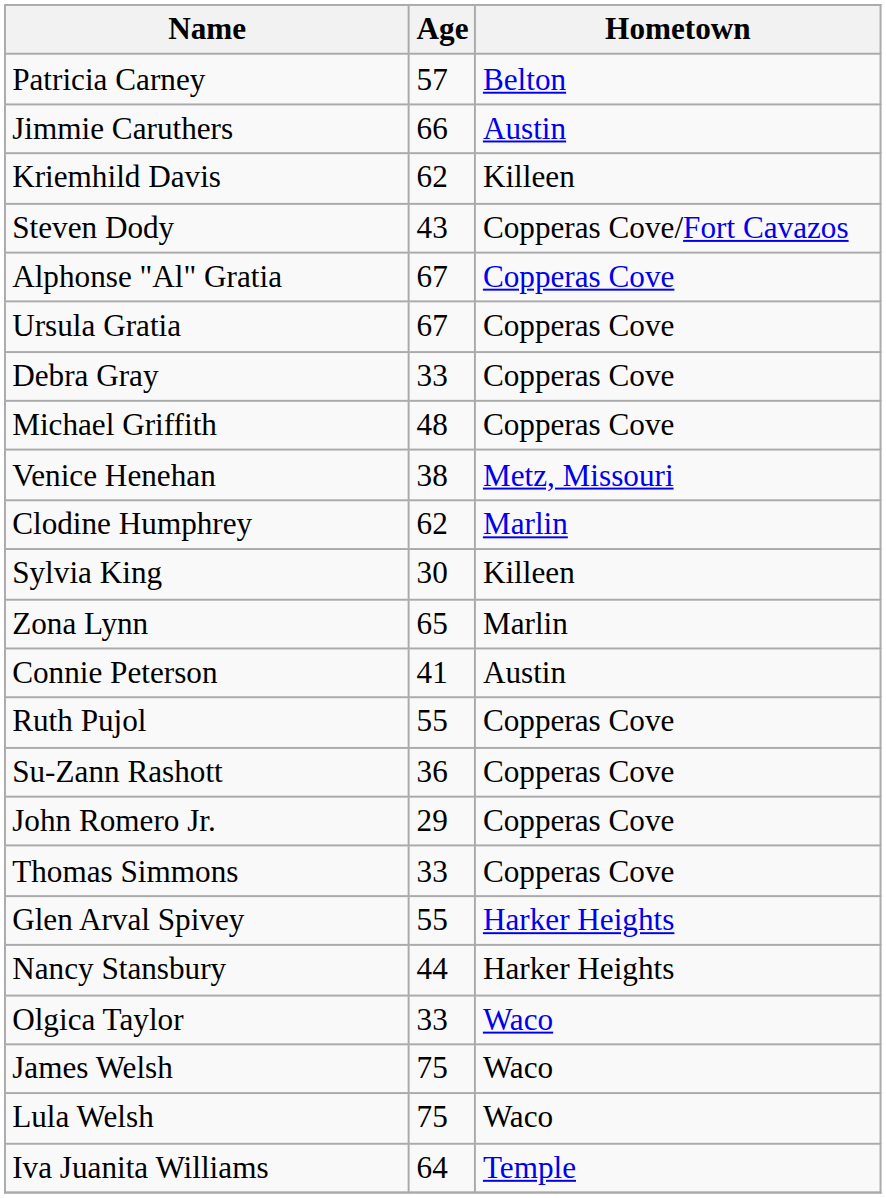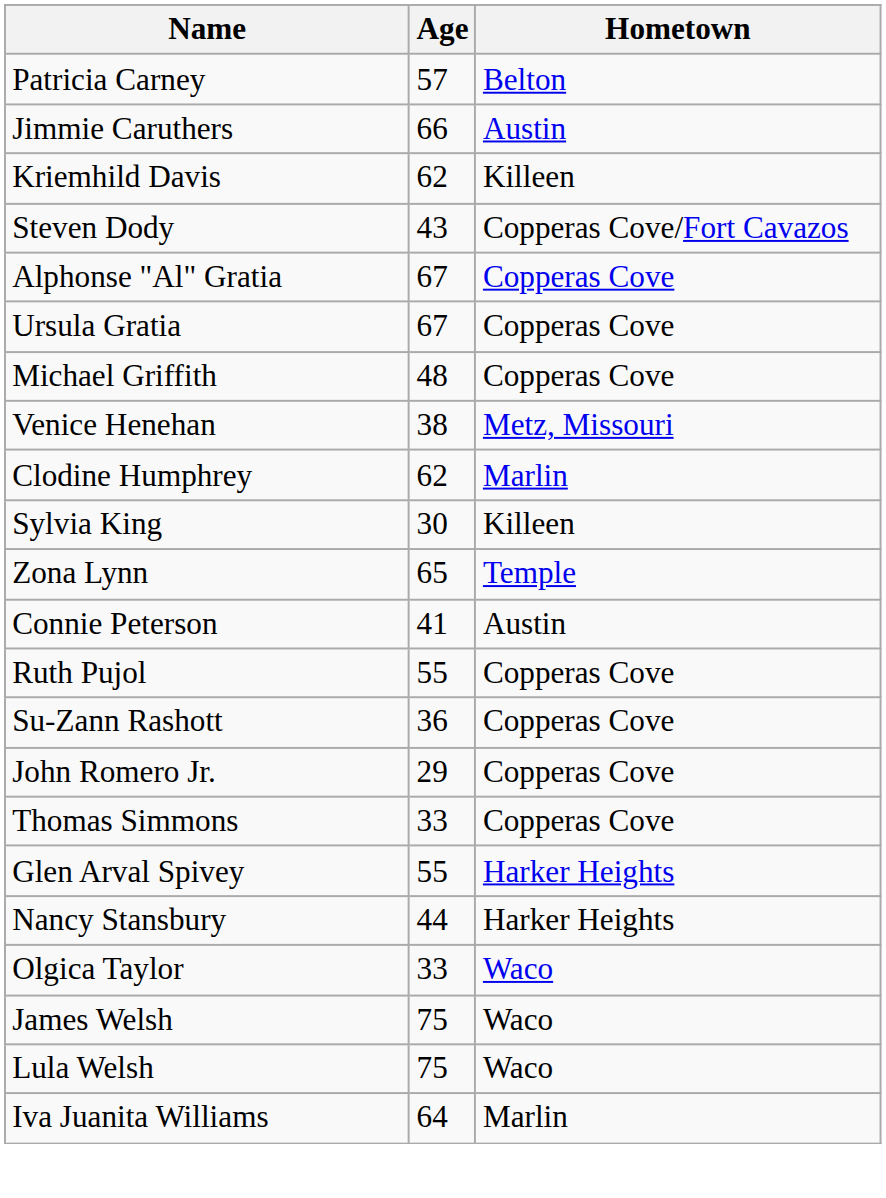 <table border="1" class="wikitable sortable">
 <tr>
 <th width="200">Name</th>
 <th>Age</th>
 <th width="200">Hometown</th>
 </tr>
 <tr>
 <td>Patricia Carney</td>
 <td>57</td>
 <td><a href='#'>Belton</a></td>
 </tr>
 <tr>
 <td>Jimmie Caruthers</td>
 <td>66</td>
 <td><a href='#'>Austin</a></td>
 </tr>
 <tr>
 <td>Kriemhild Davis</td>
 <td>62</td>
 <td>Killeen</td>
 </tr>
 <tr>
 <td>Steven Dody</td>
 <td>43</td>
 <td>Copperas Cove/<a href='#'>Fort Cavazos</a></td>
 </tr>
 <tr>
 <td>Alphonse "Al" Gratia</td>
 <td>67</td>
 <td><a href='#'>Copperas Cove</a></td>
 </tr>
 <tr>
 <td>Ursula Gratia</td>
 <td>67</td>
 <td>Copperas Cove</td>
 </tr>
 <tr>
-<td>Debra Gray</td>
-<td>33</td>
-<td>Copperas Cove</td>
-</tr>
-<tr>
 <td>Michael Griffith</td>
 <td>48</td>
 <td>Copperas Cove</td>
 </tr>
 <tr>
 <td>Venice Henehan</td>
 <td>38</td>
 <td><a href='#'>Metz, Missouri</a></td>
 </tr>
 <tr>
 <td>Clodine Humphrey</td>
 <td>62</td>
 <td><a href='#'>Marlin</a></td>
 </tr>
 <tr>
 <td>Sylvia King</td>
 <td>30</td>
 <td>Killeen</td>
 </tr>
 <tr>
 <td>Zona Lynn</td>
 <td>65</td>
-<td>Marlin</td>
+<td><a href='#'>Temple</a></td>
 </tr>
 <tr>
 <td>Connie Peterson</td>
 <td>41</td>
 <td>Austin</td>
 </tr>
 <tr>
 <td>Ruth Pujol</td>
 <td>55</td>
 <td>Copperas Cove</td>
 </tr>
 <tr>
 <td>Su-Zann Rashott</td>
 <td>36</td>
 <td>Copperas Cove</td>
 </tr>
 <tr>
 <td>John Romero Jr.</td>
 <td>29</td>
 <td>Copperas Cove</td>
 </tr>
 <tr>
 <td>Thomas Simmons</td>
 <td>33</td>
 <td>Copperas Cove</td>
 </tr>
 <tr>
 <td>Glen Arval Spivey</td>
 <td>55</td>
 <td><a href='#'>Harker Heights</a></td>
 </tr>
 <tr>
 <td>Nancy Stansbury</td>
 <td>44</td>
 <td>Harker Heights</td>
 </tr>
 <tr>
 <td>Olgica Taylor</td>
 <td>33</td>
 <td><a href='#'>Waco</a></td>
 </tr>
 <tr>
 <td>James Welsh</td>
 <td>75</td>
 <td>Waco</td>
 </tr>
 <tr>
 <td>Lula Welsh</td>
 <td>75</td>
 <td>Waco</td>
 </tr>
 <tr>
 <td>Iva Juanita Williams</td>
 <td>64</td>
-<td><a href='#'>Temple</a></td>
+<td>Marlin</td>
 </tr>
 <tr>
 </tr>
 </table>
